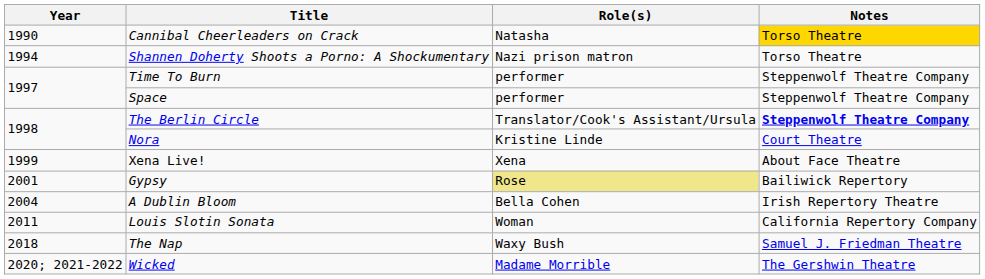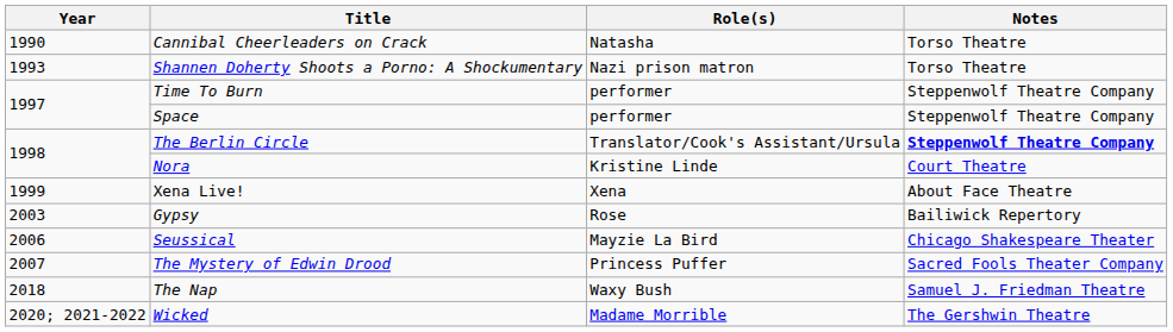 <table class="wikitable sortable">
 <tr>
 <th>Year</th>
 <th>Title</th>
 <th>Role(s)</th>
 <th class="unsortable">Notes</th>
 </tr>
 <tr>
 <td>1990</td>
 <td><em>Cannibal Cheerleaders on Crack</em></td>
 <td>Natasha</td>
-<td style="background: gold;">Torso Theatre</td>
+<td>Torso Theatre</td>
 </tr>
 <tr>
-<td>1994</td>
+<td>1993</td>
 <td><em><a href='#'>Shannen Doherty</a> Shoots a Porno: A Shockumentary</em></td>
 <td>Nazi prison matron</td>
 <td>Torso Theatre</td>
 </tr>
 <tr>
 <td rowspan="2">1997</td>
 <td><em>Time To Burn</em></td>
 <td>performer</td>
 <td>Steppenwolf Theatre Company </td>
 </tr>
 <tr>
 <td><em>Space</em></td>
 <td>performer</td>
 <td>Steppenwolf Theatre Company</td>
 </tr>
 <tr>
 <td rowspan="2">1998</td>
 <td><em><a href='#'>The Berlin Circle</a></em></td>
 <td>Translator/Cook's Assistant/Ursula</td>
 <td><strong><a href='#'>Steppenwolf Theatre Company</a></strong></td>
 </tr>
 <tr>
 <td><a href='#'><em>Nora</em></a></td>
 <td>Kristine Linde</td>
 <td><a href='#'>Court Theatre</a></td>
 </tr>
 <tr>
 <td>1999</td>
 <td>Xena Live!</td>
 <td>Xena</td>
 <td>About Face Theatre</td>
 </tr>
 <tr>
-<td>2001</td>
+<td>2003</td>
 <td><em>Gypsy</em></td>
-<td style="background: khaki;">Rose</td>
+<td>Rose</td>
 <td>Bailiwick Repertory</td>
 </tr>
 <tr>
-<td>2004</td>
-<td><em>A Dublin Bloom</em></td>
-<td>Bella Cohen</td>
-<td>Irish Repertory Theatre</td>
+<td>2006</td>
+<td><em><a href='#'>Seussical</a></em></td>
+<td>Mayzie La Bird</td>
+<td><a href='#'>Chicago Shakespeare Theater</a></td>
 </tr>
 <tr>
-<td>2011</td>
-<td><em>Louis Slotin Sonata</em></td>
-<td>Woman</td>
-<td>California Repertory Company</td>
+<td>2007</td>
+<td><a href='#'><em>The Mystery of Edwin Drood</em></a></td>
+<td>Princess Puffer</td>
+<td><a href='#'>Sacred Fools Theater Company</a></td>
 </tr>
 <tr>
 <td>2018</td>
 <td><em>The Nap</em></td>
 <td>Waxy Bush</td>
 <td><a href='#'>Samuel J. Friedman Theatre</a></td>
 </tr>
 <tr>
 <td>2020; 2021-2022</td>
 <td><em><a href='#'>Wicked</a></em></td>
 <td><a href='#'>Madame Morrible</a></td>
 <td><a href='#'>The Gershwin Theatre</a></td>
 </tr>
 </table>
